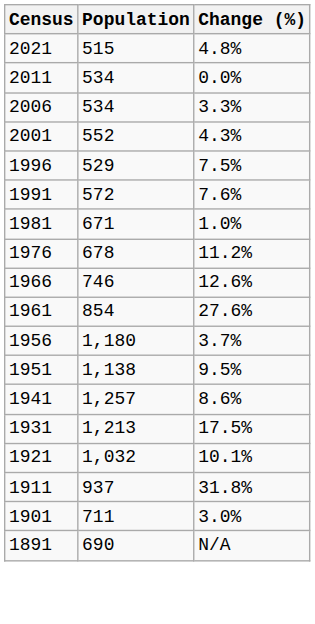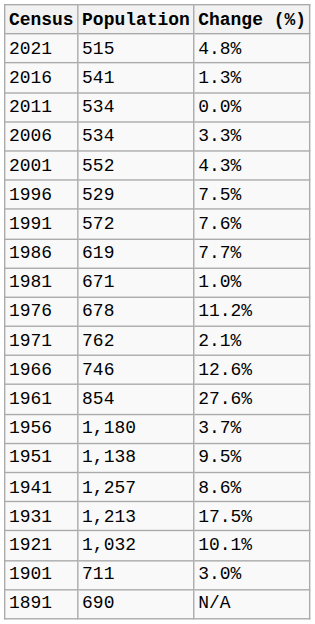 <table class="wikitable">
 <tr>
 <th>Census</th>
 <th>Population</th>
 <th>Change (%)</th>
 </tr>
 <tr>
 <td>2021</td>
 <td>515</td>
 <td> 4.8%</td>
+</tr>
+<tr>
+<td>2016</td>
+<td>541</td>
+<td> 1.3%</td>
 </tr>
 <tr>
 <td>2011</td>
 <td>534</td>
 <td> 0.0%</td>
 </tr>
 <tr>
 <td>2006</td>
 <td>534</td>
 <td> 3.3%</td>
 </tr>
 <tr>
 <td>2001</td>
 <td>552</td>
 <td> 4.3%</td>
 </tr>
 <tr>
 <td>1996</td>
 <td>529</td>
 <td> 7.5%</td>
 </tr>
 <tr>
 <td>1991</td>
 <td>572</td>
 <td> 7.6%</td>
 </tr>
 <tr>
+<td>1986</td>
+<td>619</td>
+<td> 7.7%</td>
+</tr>
+<tr>
 <td>1981</td>
 <td>671</td>
 <td> 1.0%</td>
 </tr>
 <tr>
 <td>1976</td>
 <td>678</td>
 <td> 11.2%</td>
+</tr>
+<tr>
+<td>1971</td>
+<td>762</td>
+<td> 2.1%</td>
 </tr>
 <tr>
 <td>1966</td>
 <td>746</td>
 <td> 12.6%</td>
 </tr>
 <tr>
 <td>1961</td>
 <td>854</td>
 <td> 27.6%</td>
 </tr>
 <tr>
 <td>1956</td>
 <td>1,180</td>
 <td> 3.7%</td>
 </tr>
 <tr>
 <td>1951</td>
 <td>1,138</td>
 <td> 9.5%</td>
 </tr>
 <tr>
 <td>1941</td>
 <td>1,257</td>
 <td> 8.6%</td>
 </tr>
 <tr>
 <td>1931</td>
 <td>1,213</td>
 <td> 17.5%</td>
 </tr>
 <tr>
 <td>1921</td>
 <td>1,032</td>
 <td> 10.1%</td>
 </tr>
 <tr>
-<td>1911</td>
-<td>937</td>
-<td> 31.8%</td>
-</tr>
-<tr>
 <td>1901</td>
 <td>711</td>
 <td> 3.0%</td>
 </tr>
 <tr>
 <td>1891</td>
 <td>690</td>
 <td>N/A</td>
 </tr>
 </table>
